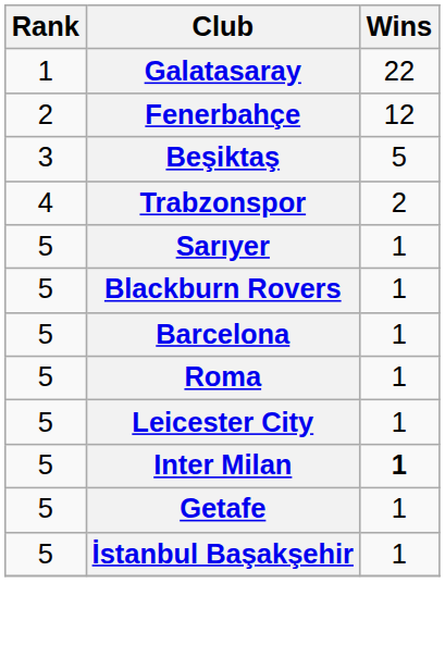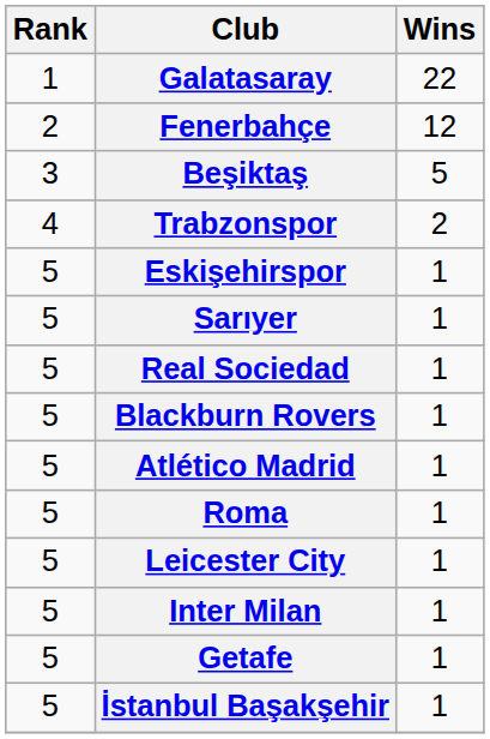 <table class="sortable wikitable plainrowheaders">
 <tr>
 <th scope="col">Rank</th>
 <th scope="col">Club</th>
 <th scope="col">Wins</th>
 </tr>
 <tr>
 <td align=center>1</td>
 <th scope="row"><a href='#'>Galatasaray</a></th>
 <td align=center>22</td>
 </tr>
 <tr>
 <td align=center>2</td>
 <th scope="row"><a href='#'>Fenerbahçe</a></th>
 <td align=center>12</td>
 </tr>
 <tr>
 <td align=center>3</td>
 <th scope="row"><a href='#'>Beşiktaş</a></th>
 <td align=center>5</td>
 </tr>
 <tr>
 <td align=center>4</td>
 <th scope="row"><a href='#'>Trabzonspor</a></th>
 <td align=center>2</td>
 </tr>
 <tr>
 <td align=center>5</td>
+<th scope="row"><a href='#'>Eskişehirspor</a></th>
+<td align=center>1</td>
+</tr>
+<tr>
+<td align=center>5</td>
 <th scope="row"><a href='#'>Sarıyer</a></th>
+<td align=center>1</td>
+</tr>
+<tr>
+<td align=center>5</td>
+<th scope="row"><a href='#'>Real Sociedad</a></th>
 <td align=center>1</td>
 </tr>
 <tr>
 <td align=center>5</td>
 <th scope="row"><a href='#'>Blackburn Rovers</a></th>
 <td align=center>1</td>
 </tr>
 <tr>
 <td align=center>5</td>
-<th scope="row"><a href='#'>Barcelona</a></th>
+<th scope="row"><a href='#'>Atlético Madrid</a></th>
 <td align=center>1</td>
 </tr>
 <tr>
 <td align=center>5</td>
 <th scope="row"><a href='#'>Roma</a></th>
 <td align=center>1</td>
 </tr>
 <tr>
 <td align=center>5</td>
 <th scope="row"><a href='#'>Leicester City</a></th>
 <td align=center>1</td>
 </tr>
 <tr>
 <td align=center>5</td>
 <th scope="row"><a href='#'>Inter Milan</a></th>
-<td align=center><strong>1</strong></td>
+<td align=center>1</td>
 </tr>
 <tr>
 <td align=center>5</td>
 <th scope="row"><a href='#'>Getafe</a></th>
 <td align=center>1</td>
 </tr>
 <tr>
 <td align=center>5</td>
 <th scope="row"><a href='#'>İstanbul Başakşehir</a></th>
 <td align=center>1</td>
 </tr>
 <tr>
 </tr>
 </table>
